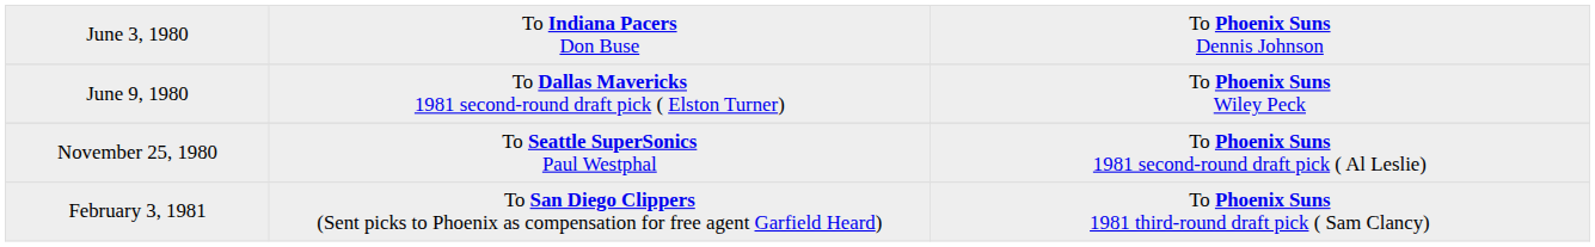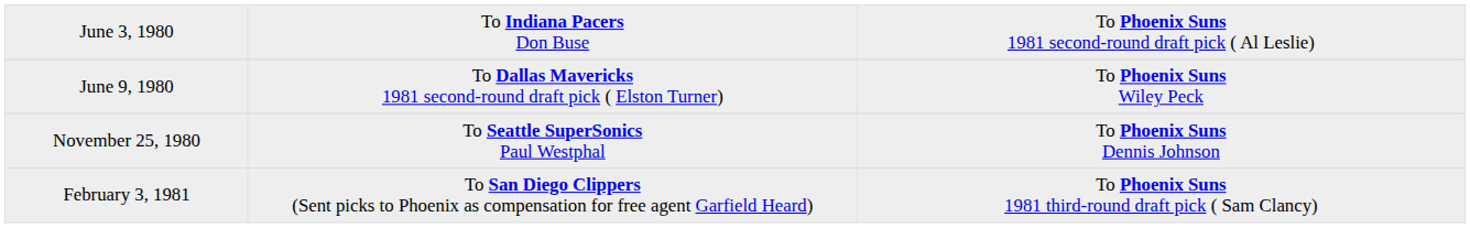 <table border=1 style="border-collapse:collapse; text-align: center; width: 100%" bordercolor="#DFDFDF"  cellpadding="5">
 <tr>
 </tr>
 <tr bgcolor="eeeeee">
 <td style="width:12%">June 3, 1980</td>
 <td style="width:30%" valign="top">To <strong><a href='#'>Indiana Pacers</a></strong><br> <a href='#'>Don Buse</a></td>
-<td style="width:30%" valign="top">To <strong><a href='#'>Phoenix Suns</a></strong><br> <a href='#'>Dennis Johnson</a></td>
+<td style="width:30%" valign="top">To <strong><a href='#'>Phoenix Suns</a></strong><br><a href='#'>1981 second-round draft pick</a> ( Al Leslie)</td>
 </tr>
 <tr>
 </tr>
 <tr bgcolor="eeeeee">
 <td style="width:12%">June 9, 1980</td>
 <td style="width:30%" valign="top">To <strong><a href='#'>Dallas Mavericks</a></strong><br><a href='#'>1981 second-round draft pick</a> ( <a href='#'>Elston Turner</a>)</td>
 <td style="width:30%" valign="top">To <strong><a href='#'>Phoenix Suns</a></strong><br> <a href='#'>Wiley Peck</a></td>
 </tr>
 <tr>
 </tr>
 <tr bgcolor="eeeeee">
 <td style="width:12%">November 25, 1980</td>
 <td style="width:30%" valign="top">To <strong><a href='#'>Seattle SuperSonics</a></strong><br> <a href='#'>Paul Westphal</a></td>
-<td style="width:30%" valign="top">To <strong><a href='#'>Phoenix Suns</a></strong><br><a href='#'>1981 second-round draft pick</a> ( Al Leslie)</td>
+<td style="width:30%" valign="top">To <strong><a href='#'>Phoenix Suns</a></strong><br> <a href='#'>Dennis Johnson</a></td>
 </tr>
 <tr>
 </tr>
 <tr bgcolor="eeeeee">
 <td style="width:12%">February 3, 1981</td>
 <td style="width:30%" valign="top">To <strong><a href='#'>San Diego Clippers</a></strong><br>(Sent picks to Phoenix as compensation for free agent <a href='#'>Garfield Heard</a>)</td>
 <td style="width:30%" valign="top">To <strong><a href='#'>Phoenix Suns</a></strong><br><a href='#'>1981 third-round draft pick</a> ( Sam Clancy)</td>
 </tr>
 </table>
